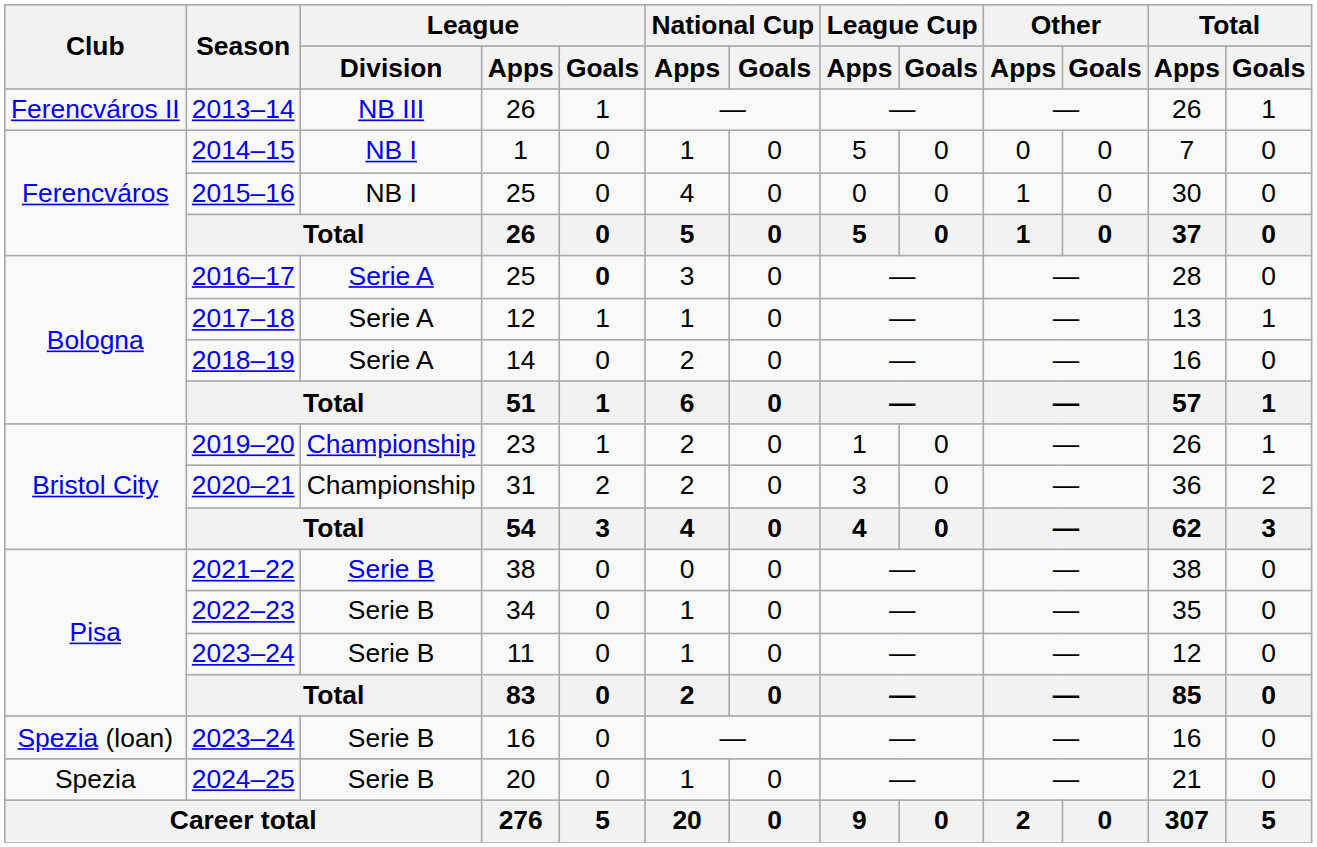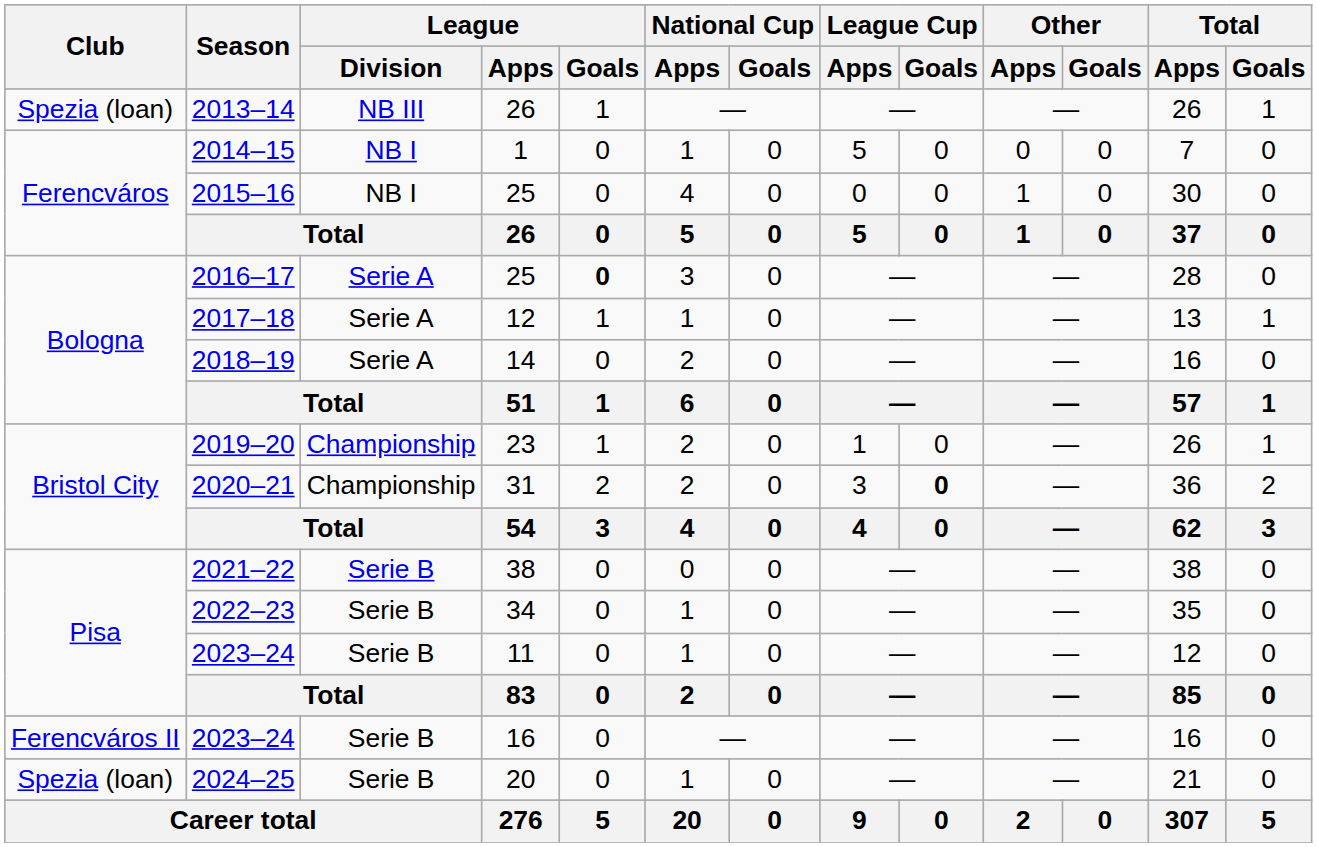 <table class=wikitable style=text-align:center>
 <tr>
 <th rowspan="2">Club</th>
 <th rowspan="2">Season</th>
 <th colspan="3">League</th>
 <th colspan="2">National Cup</th>
 <th colspan="2">League Cup</th>
 <th colspan="2">Other</th>
 <th colspan="2">Total</th>
 </tr>
 <tr>
 <th>Division</th>
 <th>Apps</th>
 <th>Goals</th>
 <th>Apps</th>
 <th>Goals</th>
 <th>Apps</th>
 <th>Goals</th>
 <th>Apps</th>
 <th>Goals</th>
 <th>Apps</th>
 <th>Goals</th>
 </tr>
 <tr>
-<td><a href='#'>Ferencváros II</a></td>
+<td><a href='#'>Spezia</a> (loan)</td>
 <td><a href='#'>2013–14</a></td>
 <td><a href='#'>NB III</a></td>
 <td>26</td>
 <td>1</td>
 <td colspan="2">—</td>
 <td colspan="2">—</td>
 <td colspan="2">—</td>
 <td>26</td>
 <td>1</td>
 </tr>
 <tr>
 <td rowspan="3"><a href='#'>Ferencváros</a></td>
 <td><a href='#'>2014–15</a></td>
 <td><a href='#'>NB I</a></td>
 <td>1</td>
 <td>0</td>
 <td>1</td>
 <td>0</td>
 <td>5</td>
 <td>0</td>
 <td>0</td>
 <td>0</td>
 <td>7</td>
 <td>0</td>
 </tr>
 <tr>
 <td><a href='#'>2015–16</a></td>
 <td>NB I</td>
 <td>25</td>
 <td>0</td>
 <td>4</td>
 <td>0</td>
 <td>0</td>
 <td>0</td>
 <td>1</td>
 <td>0</td>
 <td>30</td>
 <td>0</td>
 </tr>
 <tr>
 <th colspan="2">Total</th>
 <th>26</th>
 <th>0</th>
 <th>5</th>
 <th>0</th>
 <th>5</th>
 <th>0</th>
 <th>1</th>
 <th>0</th>
 <th>37</th>
 <th>0</th>
 </tr>
 <tr>
 <td rowspan="4"><a href='#'>Bologna</a></td>
 <td><a href='#'>2016–17</a></td>
 <td><a href='#'>Serie A</a></td>
 <td>25</td>
 <td><strong>0</strong></td>
 <td>3</td>
 <td>0</td>
 <td colspan="2">—</td>
 <td colspan="2">—</td>
 <td>28</td>
 <td>0</td>
 </tr>
 <tr>
 <td><a href='#'>2017–18</a></td>
 <td>Serie A</td>
 <td>12</td>
 <td>1</td>
 <td>1</td>
 <td>0</td>
 <td colspan="2">—</td>
 <td colspan="2">—</td>
 <td>13</td>
 <td>1</td>
 </tr>
 <tr>
 <td><a href='#'>2018–19</a></td>
 <td>Serie A</td>
 <td>14</td>
 <td>0</td>
 <td>2</td>
 <td>0</td>
 <td colspan="2">—</td>
 <td colspan="2">—</td>
 <td>16</td>
 <td>0</td>
 </tr>
 <tr>
 <th colspan="2">Total</th>
 <th>51</th>
 <th>1</th>
 <th>6</th>
 <th>0</th>
 <th colspan="2">—</th>
 <th colspan="2">—</th>
 <th>57</th>
 <th>1</th>
 </tr>
 <tr>
 <td rowspan="3"><a href='#'>Bristol City</a></td>
 <td><a href='#'>2019–20</a></td>
 <td><a href='#'>Championship</a></td>
 <td>23</td>
 <td>1</td>
 <td>2</td>
 <td>0</td>
 <td>1</td>
 <td>0</td>
 <td colspan="2">—</td>
 <td>26</td>
 <td>1</td>
 </tr>
 <tr>
 <td><a href='#'>2020–21</a></td>
 <td>Championship</td>
 <td>31</td>
 <td>2</td>
 <td>2</td>
 <td>0</td>
 <td>3</td>
-<td>0</td>
+<td><strong>0</strong></td>
 <td colspan="2">—</td>
 <td>36</td>
 <td>2</td>
 </tr>
 <tr>
 <th colspan="2">Total</th>
 <th>54</th>
 <th>3</th>
 <th>4</th>
 <th>0</th>
 <th>4</th>
 <th>0</th>
 <th colspan="2">—</th>
 <th>62</th>
 <th>3</th>
 </tr>
 <tr>
 <td rowspan="4"><a href='#'>Pisa</a></td>
 <td><a href='#'>2021–22</a></td>
 <td><a href='#'>Serie B</a></td>
 <td>38</td>
 <td>0</td>
 <td>0</td>
 <td>0</td>
 <td colspan="2">—</td>
 <td colspan="2">—</td>
 <td>38</td>
 <td>0</td>
 </tr>
 <tr>
 <td><a href='#'>2022–23</a></td>
 <td>Serie B</td>
 <td>34</td>
 <td>0</td>
 <td>1</td>
 <td>0</td>
 <td colspan="2">—</td>
 <td colspan="2">—</td>
 <td>35</td>
 <td>0</td>
 </tr>
 <tr>
 <td><a href='#'>2023–24</a></td>
 <td>Serie B</td>
 <td>11</td>
 <td>0</td>
 <td>1</td>
 <td>0</td>
 <td colspan="2">—</td>
 <td colspan="2">—</td>
 <td>12</td>
 <td>0</td>
 </tr>
 <tr>
 <th colspan="2">Total</th>
 <th>83</th>
 <th>0</th>
 <th>2</th>
 <th>0</th>
 <th colspan="2">—</th>
 <th colspan="2">—</th>
 <th>85</th>
 <th>0</th>
 </tr>
 <tr>
-<td><a href='#'>Spezia</a> (loan)</td>
+<td><a href='#'>Ferencváros II</a></td>
 <td><a href='#'>2023–24</a></td>
 <td>Serie B</td>
 <td>16</td>
 <td>0</td>
 <td colspan="2">—</td>
 <td colspan="2">—</td>
 <td colspan="2">—</td>
 <td>16</td>
 <td>0</td>
 </tr>
 <tr>
-<td>Spezia</td>
+<td><a href='#'>Spezia</a> (loan)</td>
 <td><a href='#'>2024–25</a></td>
 <td>Serie B</td>
 <td>20</td>
 <td>0</td>
 <td>1</td>
 <td>0</td>
 <td colspan="2">—</td>
 <td colspan="2">—</td>
 <td>21</td>
 <td>0</td>
 </tr>
 <tr>
 <th colspan="3">Career total</th>
 <th>276</th>
 <th>5</th>
 <th>20</th>
 <th>0</th>
 <th>9</th>
 <th>0</th>
 <th>2</th>
 <th>0</th>
 <th>307</th>
 <th>5</th>
 </tr>
 </table>
